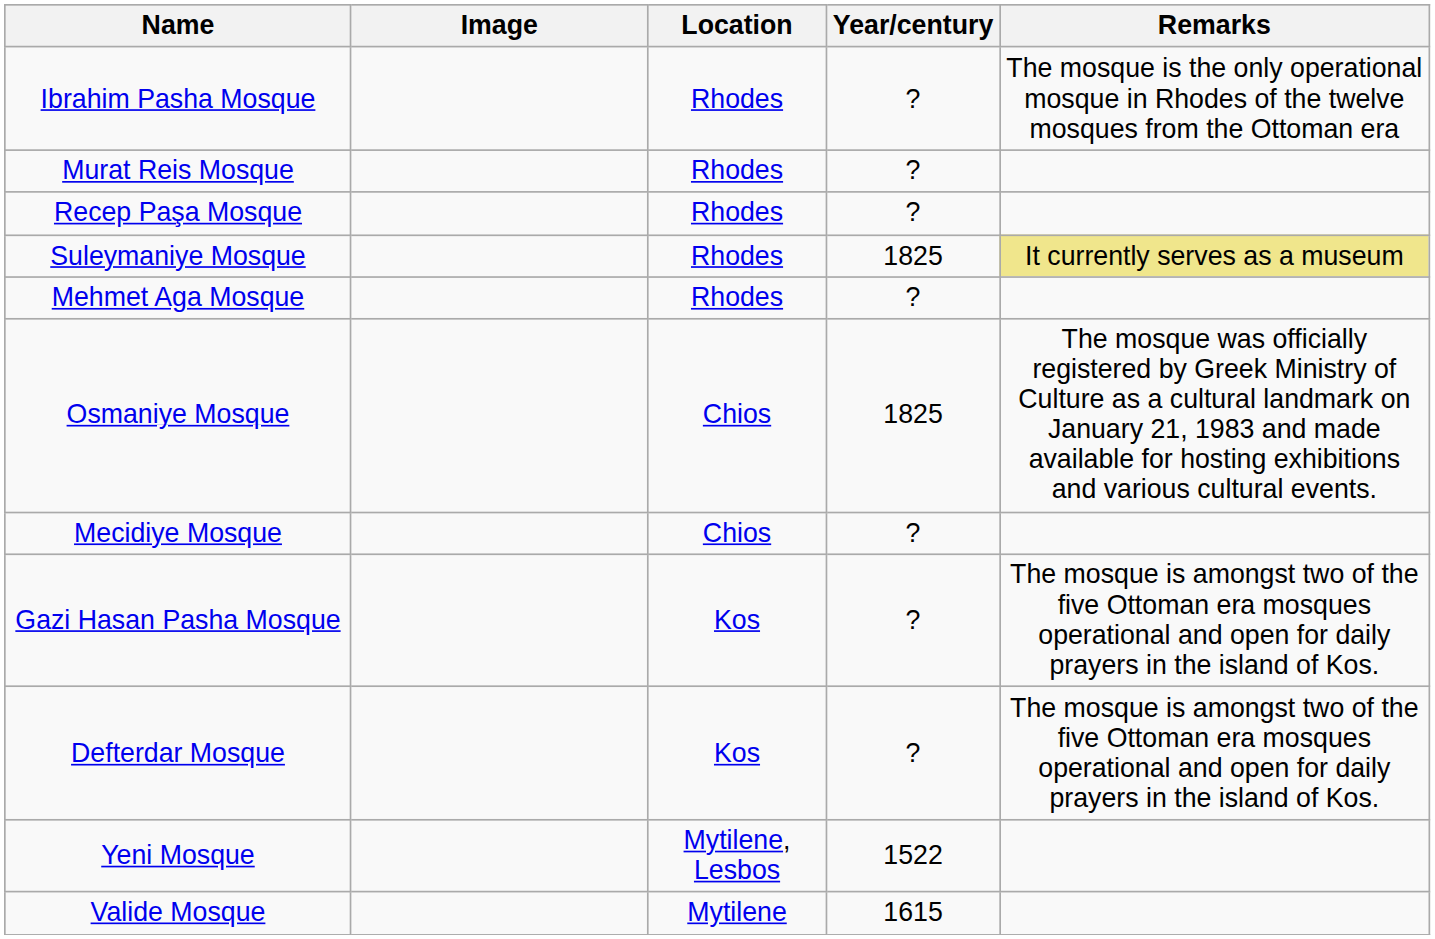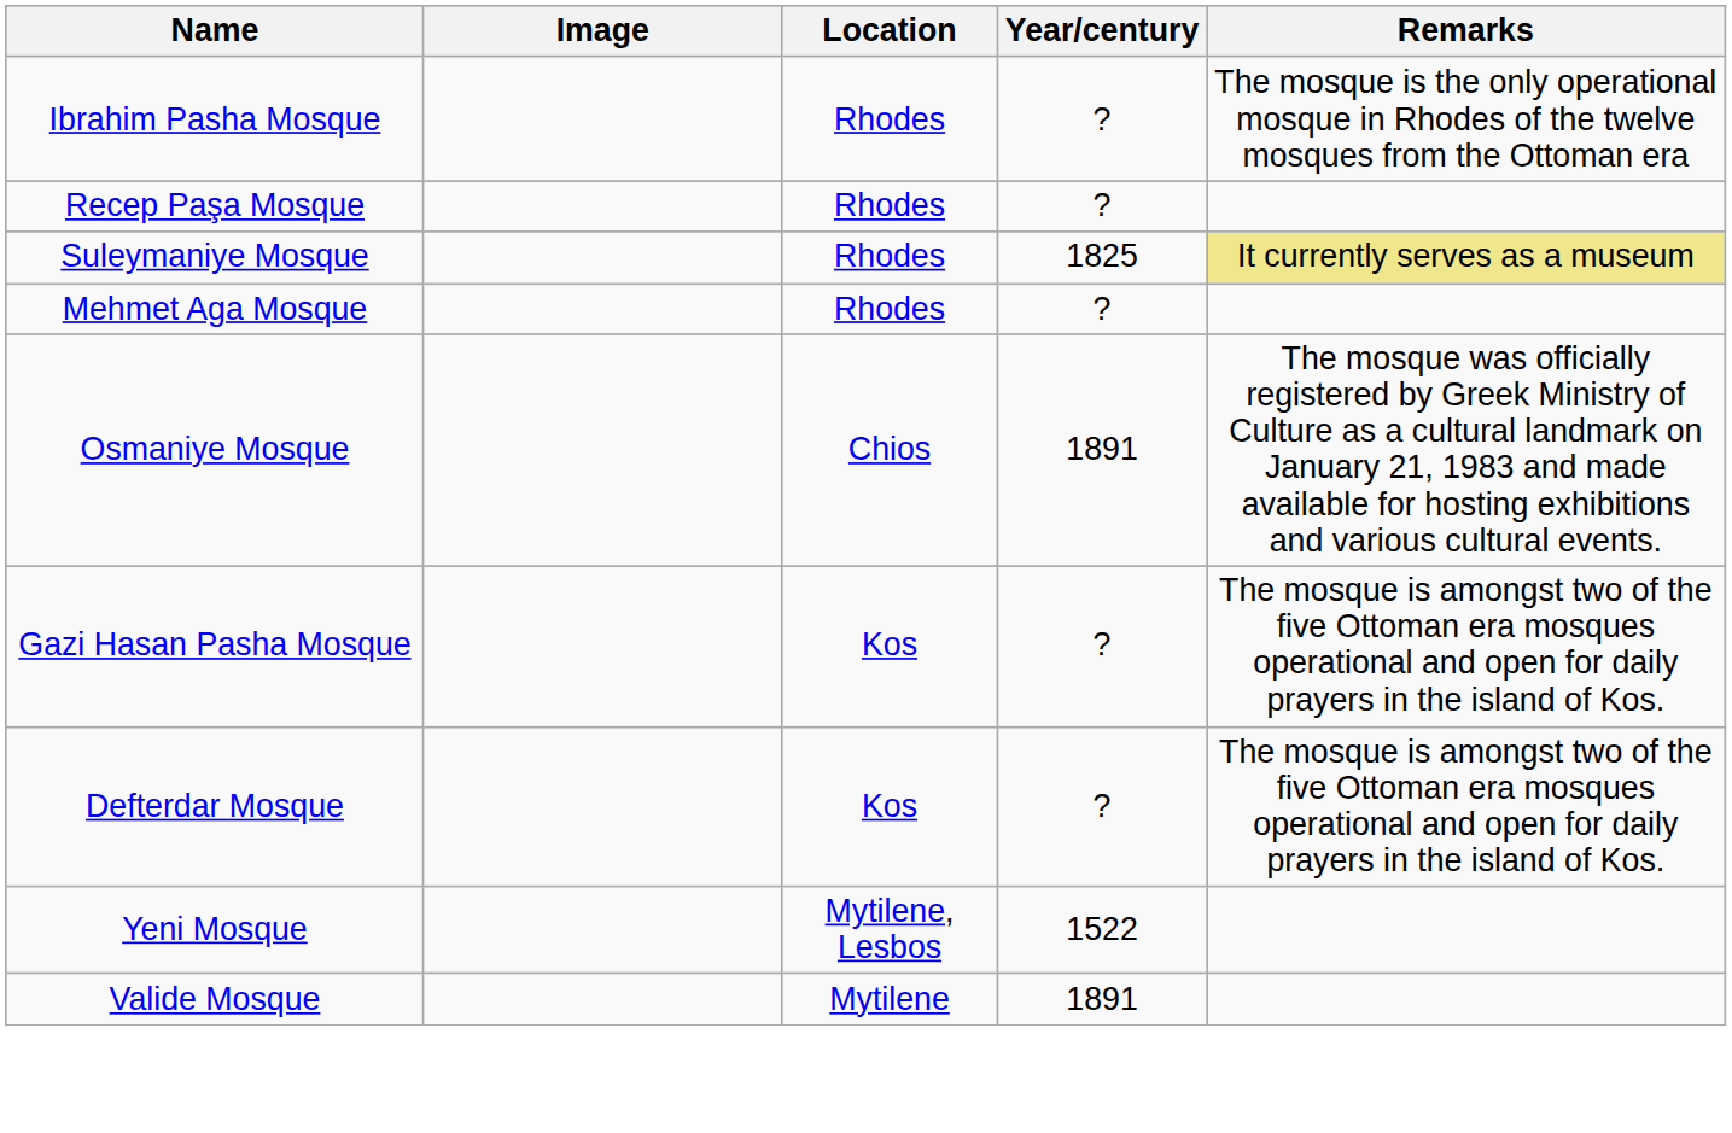 <table class="wikitable sortable" style="text-align:center">
 <tr>
 <th align=left width=200px>Name</th>
 <th align=center width=170px class=unsortable>Image</th>
 <th align=left width=100px>Location</th>
 <th align=left width=050px>Year/century</th>
 <th align=left width=250px class=unsortable>Remarks</th>
 </tr>
 <tr>
 <td><a href='#'>Ibrahim Pasha Mosque</a></td>
 <td></td>
 <td><a href='#'>Rhodes</a></td>
 <td>?</td>
 <td>The mosque is the only operational mosque in Rhodes of the twelve mosques  from the Ottoman era  </td>
-</tr>
-<tr>
-<td><a href='#'>Murat Reis Mosque</a></td>
-<td></td>
-<td><a href='#'>Rhodes</a></td>
-<td>?</td>
-<td></td>
 </tr>
 <tr>
 <td><a href='#'>Recep Paşa Mosque</a></td>
 <td></td>
 <td><a href='#'>Rhodes</a></td>
 <td>?</td>
 <td></td>
 </tr>
 <tr>
 <td><a href='#'>Suleymaniye Mosque</a></td>
 <td></td>
 <td><a href='#'>Rhodes</a></td>
 <td>1825</td>
 <td style="background: khaki;">It currently serves as a museum</td>
 </tr>
 <tr>
 <td><a href='#'>Mehmet Aga Mosque</a></td>
 <td></td>
 <td><a href='#'>Rhodes</a></td>
 <td>?</td>
 <td></td>
 </tr>
 <tr>
 <td><a href='#'>Osmaniye Mosque</a></td>
 <td></td>
 <td><a href='#'>Chios</a></td>
-<td>1825</td>
+<td>1891</td>
 <td>The mosque was officially registered by Greek Ministry of Culture as a cultural landmark on January 21, 1983 and made available for hosting exhibitions and various cultural events.</td>
-</tr>
-<tr>
-<td><a href='#'>Mecidiye Mosque</a></td>
-<td></td>
-<td><a href='#'>Chios</a></td>
-<td>?</td>
-<td></td>
 </tr>
 <tr>
 <td><a href='#'>Gazi Hasan Pasha Mosque</a></td>
 <td></td>
 <td><a href='#'>Kos</a></td>
 <td>?</td>
 <td>The mosque is amongst two of the five Ottoman era mosques operational and open for daily prayers in the island of Kos.</td>
 </tr>
 <tr>
 <td><a href='#'>Defterdar Mosque</a></td>
 <td></td>
 <td><a href='#'>Kos</a></td>
 <td>?</td>
 <td>The mosque is amongst two of the five Ottoman era mosques operational and open for daily prayers in the island of Kos.</td>
 </tr>
 <tr>
 <td><a href='#'>Yeni Mosque</a></td>
 <td></td>
 <td><a href='#'>Mytilene</a>, <a href='#'>Lesbos</a></td>
 <td>1522</td>
 <td></td>
 </tr>
 <tr>
 <td><a href='#'>Valide Mosque</a></td>
 <td></td>
 <td><a href='#'>Mytilene</a></td>
-<td>1615</td>
+<td>1891</td>
 <td></td>
 </tr>
 <tr>
 </tr>
 </table>
